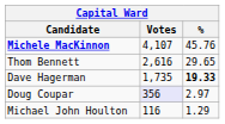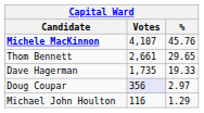 <table class="wikitable">
 <tr>
 <th colspan="3"><a href='#'>Capital Ward</a></th>
 </tr>
 <tr>
 <th style="width: 170px">Candidate</th>
 <th style="width: 50px">Votes</th>
 <th style="width: 40px">%</th>
 </tr>
 <tr>
 <td><strong><a href='#'>Michele MacKinnon</a></strong></td>
 <td>4,107</td>
 <td>45.76</td>
 </tr>
 <tr>
 <td>Thom Bennett</td>
-<td>2,616</td>
+<td>2,661</td>
 <td>29.65</td>
 </tr>
 <tr>
 <td>Dave Hagerman</td>
 <td>1,735</td>
-<td><strong>19.33</strong></td>
+<td>19.33</td>
 </tr>
 <tr>
 <td>Doug Coupar</td>
 <td style="background: lavender;">356</td>
 <td>2.97</td>
 </tr>
 <tr>
 <td>Michael John Houlton</td>
 <td>116</td>
 <td>1.29</td>
 </tr>
 </table>
